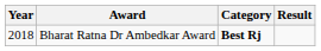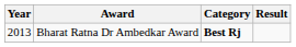 <table class="wikitable sortable">
 <tr>
 <th>Year</th>
 <th>Award</th>
 <th>Category</th>
 <th>Result</th>
 </tr>
 <tr>
-<td>2018</td>
+<td>2013</td>
 <td>Bharat Ratna Dr Ambedkar Award </td>
 <td><strong>Best Rj</strong></td>
 <td></td>
 </tr>
 </table>
